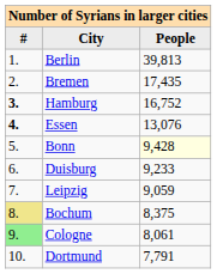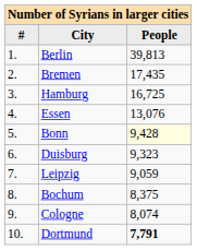 <table class="wikitable">
 <tr>
 <td colspan="10"  style="text-align:center; background:#ffdead;"><strong>Number of Syrians in larger cities </strong></td>
 </tr>
 <tr style="background:#ddd;">
 <th style="background:#ececec;">#</th>
 <th style="background:#ececec;">City</th>
 <th style="background:#ececec;">People</th>
 </tr>
 <tr style="text-align:left;">
 <td>1.</td>
 <td><a href='#'>Berlin</a></td>
 <td>39,813</td>
 </tr>
 <tr style="text-align:left;">
 <td>2.</td>
 <td><a href='#'>Bremen</a></td>
 <td>17,435</td>
 </tr>
 <tr style="text-align:left;">
-<td><strong>3.</strong></td>
+<td>3.</td>
 <td><a href='#'>Hamburg</a></td>
-<td>16,752</td>
+<td>16,725</td>
 </tr>
 <tr style="text-align:left;">
-<td><strong>4.</strong></td>
+<td>4.</td>
 <td><a href='#'>Essen</a></td>
 <td>13,076</td>
 </tr>
 <tr style="text-align:left;">
 <td>5.</td>
 <td><a href='#'>Bonn</a></td>
 <td style="background: lightyellow;">9,428</td>
 </tr>
 <tr style="text-align:left;">
 <td>6.</td>
 <td><a href='#'>Duisburg</a></td>
-<td>9,233</td>
+<td>9,323</td>
 </tr>
 <tr style="text-align:left;">
 <td>7.</td>
 <td><a href='#'>Leipzig</a></td>
 <td>9,059</td>
 </tr>
 <tr style="text-align:left;">
-<td style="background: khaki;">8.</td>
+<td>8.</td>
 <td><a href='#'>Bochum</a></td>
 <td>8,375</td>
 </tr>
 <tr style="text-align:left;">
-<td style="background: lightgreen;">9.</td>
+<td>9.</td>
 <td><a href='#'>Cologne</a></td>
-<td>8,061</td>
+<td>8,074</td>
 </tr>
 <tr style="text-align:left;">
 <td>10.</td>
 <td><a href='#'>Dortmund</a></td>
-<td>7,791</td>
+<td><strong>7,791</strong></td>
 </tr>
 </table>
